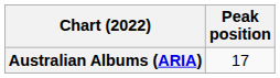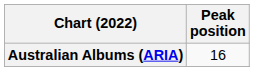 <table class="wikitable plainrowheaders" style="text-align:center">
 <tr>
 <th scope="col">Chart (2022)</th>
 <th scope="col">Peak<br>position</th>
 </tr>
 <tr>
 <th scope="row">Australian Albums (<a href='#'>ARIA</a>)</th>
-<td>17</td>
+<td>16</td>
 </tr>
 </table>
